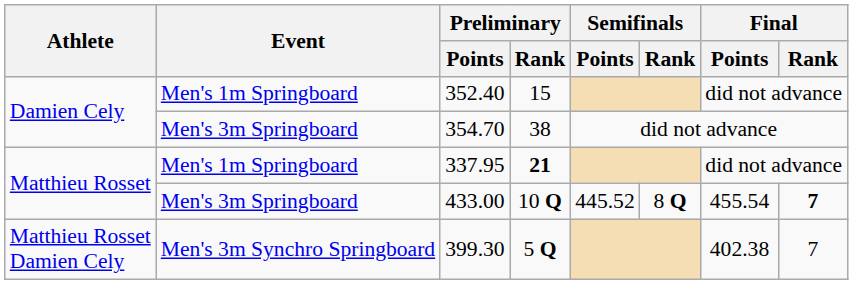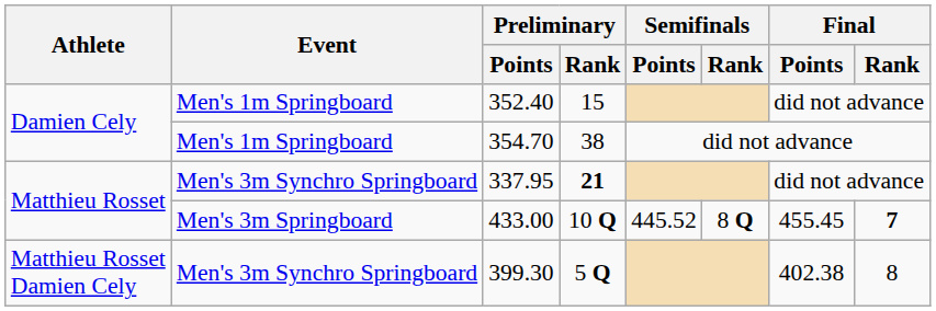 <table class=wikitable style="font-size:90%">
 <tr>
 <th rowspan="2">Athlete</th>
 <th rowspan="2">Event</th>
 <th colspan="2">Preliminary</th>
 <th colspan="2">Semifinals</th>
 <th colspan="2">Final</th>
 </tr>
 <tr>
 <th>Points</th>
 <th>Rank</th>
 <th>Points</th>
 <th>Rank</th>
 <th>Points</th>
 <th>Rank</th>
 </tr>
 <tr>
 <td rowspan="2"><a href='#'>Damien Cely</a></td>
 <td><a href='#'>Men's 1m Springboard</a></td>
 <td align=center>352.40</td>
 <td align=center>15</td>
 <td colspan= 2 bgcolor="wheat"></td>
 <td align=center colspan=2>did not advance</td>
 </tr>
 <tr>
-<td><a href='#'>Men's 3m Springboard</a></td>
+<td><a href='#'>Men's 1m Springboard</a></td>
 <td align=center>354.70</td>
 <td align=center>38</td>
 <td align=center colspan=4>did not advance</td>
 </tr>
 <tr>
 <td rowspan="2"><a href='#'>Matthieu Rosset</a></td>
-<td><a href='#'>Men's 1m Springboard</a></td>
+<td><a href='#'>Men's 3m Synchro Springboard</a></td>
 <td align=center>337.95</td>
 <td align=center><strong>21</strong></td>
 <td colspan= 2 bgcolor="wheat"></td>
 <td align=center colspan=2>did not advance</td>
 </tr>
 <tr>
 <td><a href='#'>Men's 3m Springboard</a></td>
 <td align=center>433.00</td>
 <td align=center>10 <strong>Q</strong></td>
 <td align=center>445.52</td>
 <td align=center>8 <strong>Q</strong></td>
-<td align=center>455.54</td>
+<td align=center>455.45</td>
 <td align=center><strong>7</strong></td>
 </tr>
 <tr>
 <td rowspan="1"><a href='#'>Matthieu Rosset</a><br><a href='#'>Damien Cely</a></td>
 <td><a href='#'>Men's 3m Synchro Springboard</a></td>
 <td align=center>399.30</td>
 <td align=center>5 <strong>Q</strong></td>
 <td colspan= 2 bgcolor="wheat"></td>
 <td align=center>402.38</td>
-<td align=center>7</td>
+<td align=center>8</td>
 </tr>
 </table>
